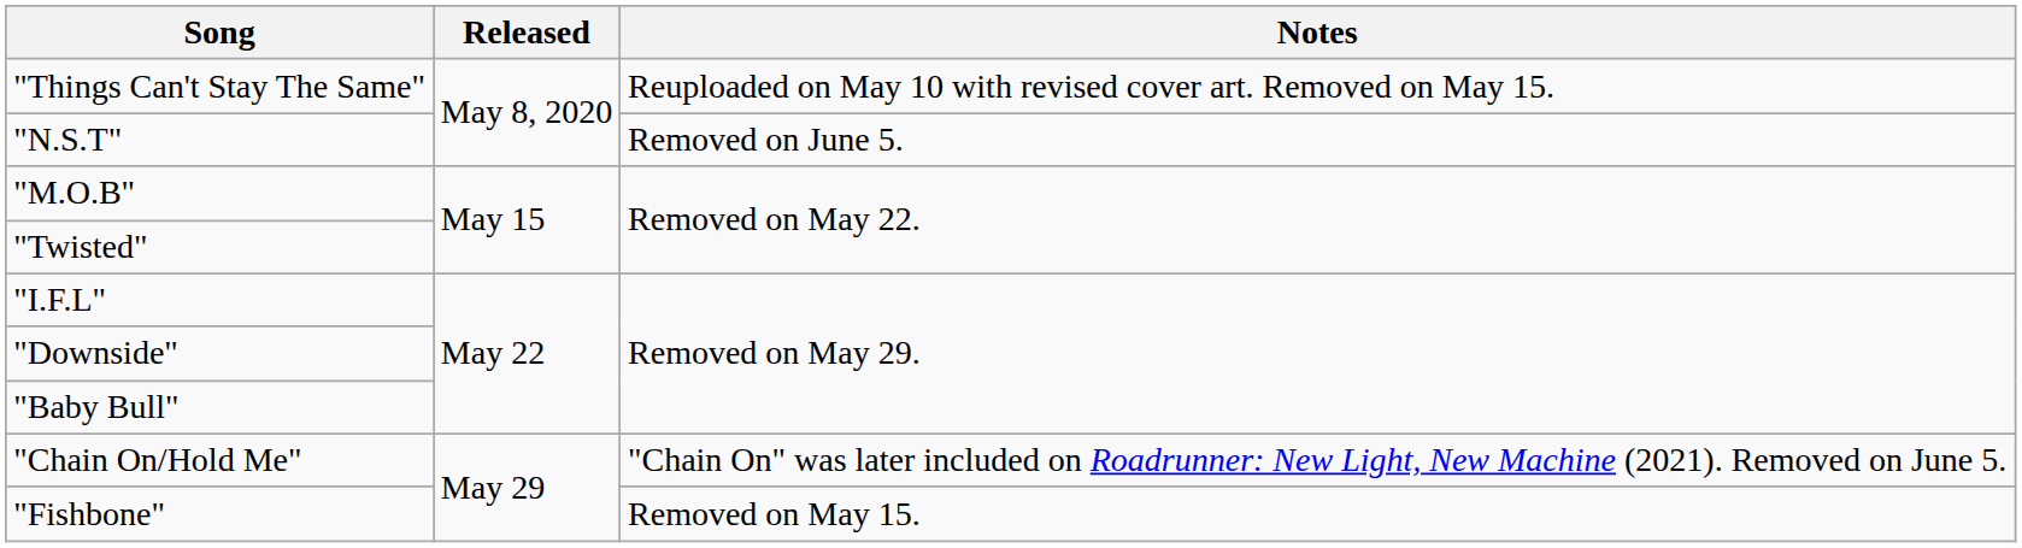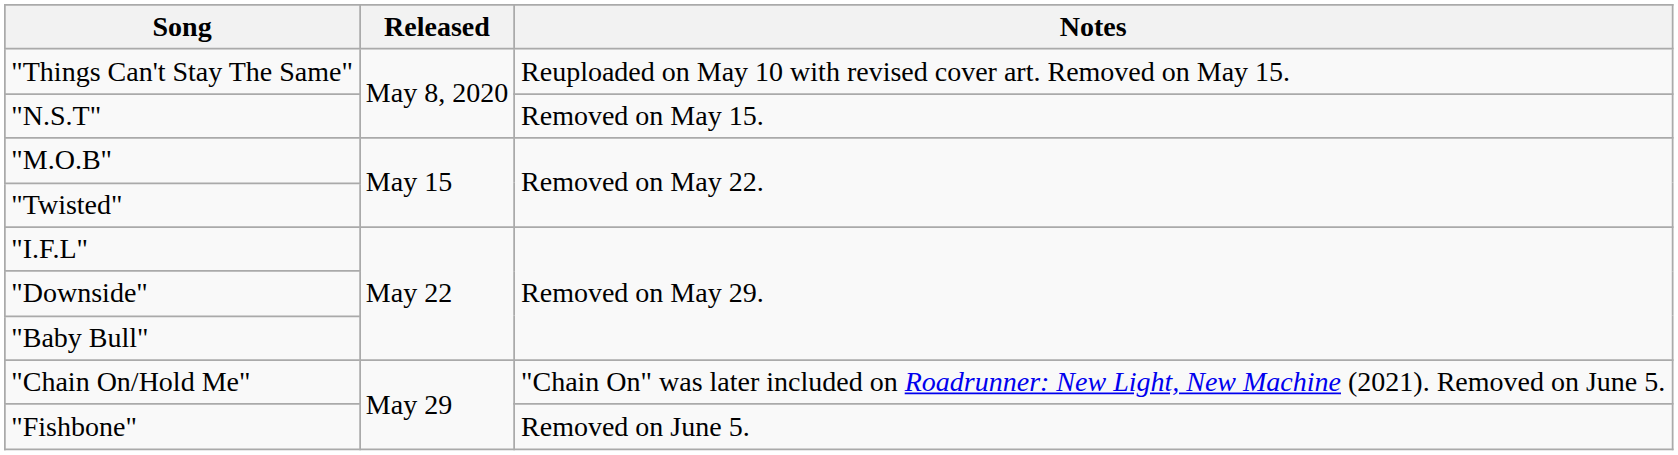 <table class="wikitable">
 <tr>
 <th scope="col">Song</th>
 <th scope="col">Released</th>
 <th scope="col">Notes</th>
 </tr>
 <tr>
 <td>"Things Can't Stay The Same"</td>
 <td rowspan="2">May 8, 2020</td>
 <td>Reuploaded on May 10 with revised cover art. Removed on May 15.</td>
 </tr>
 <tr>
 <td>"N.S.T"</td>
-<td>Removed on June 5.</td>
+<td>Removed on May 15.</td>
 </tr>
 <tr>
 <td>"M.O.B"</td>
 <td rowspan="2">May 15</td>
 <td rowspan="2">Removed on May 22.</td>
 </tr>
 <tr>
 <td>"Twisted"<br></td>
 </tr>
 <tr>
 <td>"I.F.L"</td>
 <td rowspan="3">May 22</td>
 <td rowspan="3">Removed on May 29.</td>
 </tr>
 <tr>
 <td>"Downside"<br></td>
 </tr>
 <tr>
 <td>"Baby Bull"</td>
 </tr>
 <tr>
 <td>"Chain On/Hold Me"<br></td>
 <td rowspan="2">May 29</td>
 <td>"Chain On" was later included on <em><a href='#'>Roadrunner: New Light, New Machine</a></em> (2021). Removed on June 5.</td>
 </tr>
 <tr>
 <td>"Fishbone"</td>
-<td>Removed on May 15.</td>
+<td>Removed on June 5.</td>
 </tr>
 </table>
